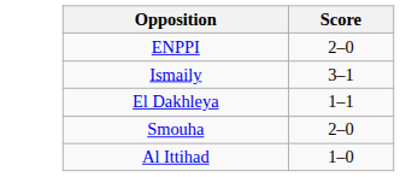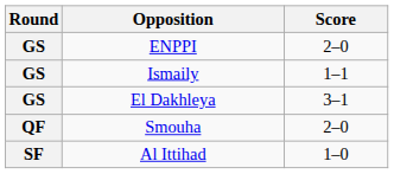 <table class="wikitable plainrowheaders" style="text-align:center;float:right">
 <tr>
+<th scope="col" style="width:25px">Round</th>
 <th scope="col" style="width:200px">Opposition</th>
 <th scope="col" style="width:90px">Score</th>
 </tr>
 <tr>
+<th scope="row" style="text-align:center">GS</th>
 <td><a href='#'>ENPPI</a></td>
 <td>2–0</td>
 </tr>
 <tr>
+<th scope="row" style="text-align:center">GS</th>
 <td><a href='#'>Ismaily</a></td>
+<td>1–1</td>
+</tr>
+<tr>
+<th scope="row" style="text-align:center">GS</th>
+<td><a href='#'>El Dakhleya</a></td>
 <td>3–1</td>
 </tr>
 <tr>
-<td><a href='#'>El Dakhleya</a></td>
-<td>1–1</td>
-</tr>
-<tr>
+<th scope="row" style="text-align:center">QF</th>
 <td><a href='#'>Smouha</a></td>
 <td>2–0</td>
 </tr>
 <tr>
+<th scope="row" style="text-align:center">SF</th>
 <td><a href='#'>Al Ittihad</a></td>
 <td>1–0</td>
 </tr>
 </table>
